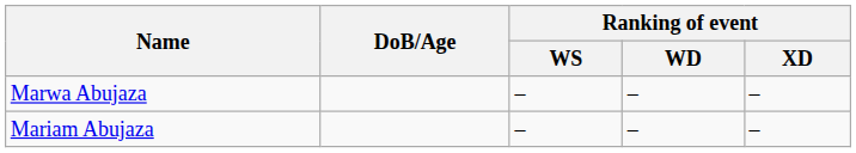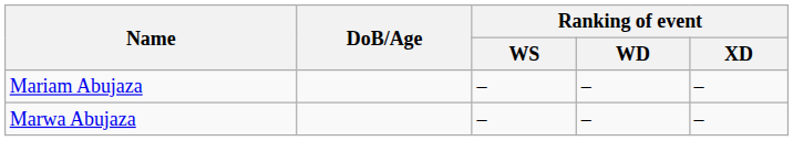 <table class="wikitable" style="width:600px; font-size:95%;">
 <tr>
 <th rowspan="2" align="left">Name</th>
 <th rowspan="2" align="left">DoB/Age</th>
 <th colspan="3" align="center">Ranking of event</th>
 </tr>
 <tr>
 <th align="center">WS</th>
 <th>WD</th>
 <th align="center">XD</th>
 </tr>
 <tr>
+<td><a href='#'>Mariam Abujaza</a></td>
+<td></td>
+<td>–</td>
+<td>–</td>
+<td>–</td>
+</tr>
+<tr>
 <td><a href='#'>Marwa Abujaza</a></td>
 <td></td>
 <td>–</td>
 <td>–</td>
 <td>–</td>
 </tr>
-<tr>
-<td><a href='#'>Mariam Abujaza</a></td>
-<td></td>
-<td>–</td>
-<td>–</td>
-<td>–</td>
-</tr>
 </table>
